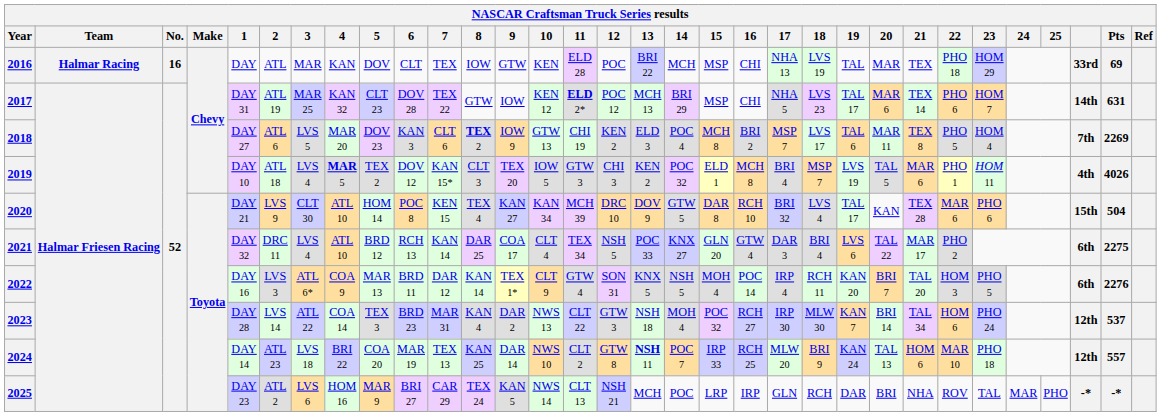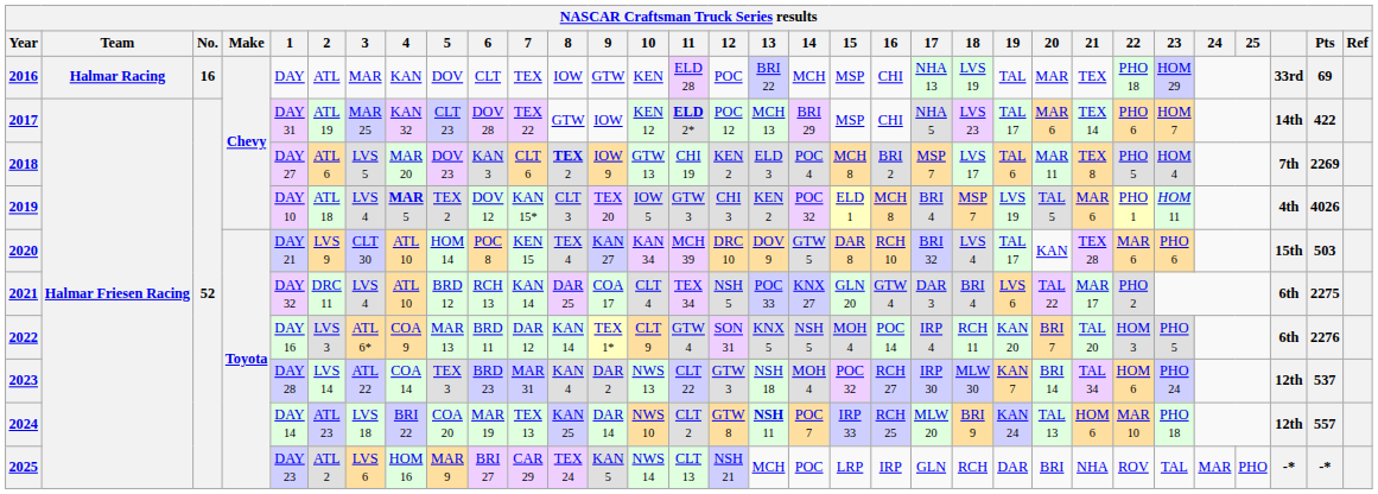 <table class="wikitable" style="text-align:center; font-size:75%">
 <tr>
 <th colspan=32><a href='#'>NASCAR Craftsman Truck Series</a> results</th>
 </tr>
 <tr>
 <th>Year</th>
 <th>Team</th>
 <th>No.</th>
 <th>Make</th>
 <th>1</th>
 <th>2</th>
 <th>3</th>
 <th>4</th>
 <th>5</th>
 <th>6</th>
 <th>7</th>
 <th>8</th>
 <th>9</th>
 <th>10</th>
 <th>11</th>
 <th>12</th>
 <th>13</th>
 <th>14</th>
 <th>15</th>
 <th>16</th>
 <th>17</th>
 <th>18</th>
 <th>19</th>
 <th>20</th>
 <th>21</th>
 <th>22</th>
 <th>23</th>
 <th>24</th>
 <th>25</th>
 <th></th>
 <th>Pts</th>
 <th>Ref</th>
 </tr>
 <tr>
 <th><a href='#'>2016</a></th>
 <th><a href='#'>Halmar Racing</a></th>
 <th>16</th>
 <th rowspan=4><a href='#'>Chevy</a></th>
 <td><a href='#'>DAY</a></td>
 <td><a href='#'>ATL</a></td>
 <td><a href='#'>MAR</a></td>
 <td><a href='#'>KAN</a></td>
 <td><a href='#'>DOV</a></td>
 <td><a href='#'>CLT</a></td>
 <td><a href='#'>TEX</a></td>
 <td><a href='#'>IOW</a></td>
 <td><a href='#'>GTW</a></td>
 <td><a href='#'>KEN</a></td>
 <td style="background:#EFCFFF;"><a href='#'>ELD</a><br><small>28</small></td>
 <td><a href='#'>POC</a></td>
 <td style="background:#CFCFFF;"><a href='#'>BRI</a><br><small>22</small></td>
 <td><a href='#'>MCH</a></td>
 <td><a href='#'>MSP</a></td>
 <td><a href='#'>CHI</a></td>
 <td style="background:#DFFFDF;"><a href='#'>NHA</a><br><small>13</small></td>
 <td style="background:#DFFFDF;"><a href='#'>LVS</a><br><small>19</small></td>
 <td><a href='#'>TAL</a></td>
 <td><a href='#'>MAR</a></td>
 <td><a href='#'>TEX</a></td>
 <td style="background:#DFFFDF;"><a href='#'>PHO</a><br><small>18</small></td>
 <td style="background:#CFCFFF;"><a href='#'>HOM</a><br><small>29</small></td>
 <td colspan=2></td>
 <th>33rd</th>
 <th>69</th>
 <th></th>
 </tr>
 <tr>
 <th><a href='#'>2017</a></th>
 <th rowspan=9><a href='#'>Halmar Friesen Racing</a></th>
 <th rowspan=9>52</th>
 <td style="background:#EFCFFF;"><a href='#'>DAY</a><br><small>31</small></td>
 <td style="background:#DFFFDF;"><a href='#'>ATL</a><br><small>19</small></td>
 <td style="background:#CFCFFF;"><a href='#'>MAR</a><br><small>25</small></td>
 <td style="background:#EFCFFF;"><a href='#'>KAN</a><br><small>32</small></td>
 <td style="background:#CFCFFF;"><a href='#'>CLT</a><br><small>23</small></td>
 <td style="background:#EFCFFF;"><a href='#'>DOV</a><br><small>28</small></td>
 <td style="background:#EFCFFF;"><a href='#'>TEX</a><br><small>22</small></td>
 <td><a href='#'>GTW</a></td>
 <td><a href='#'>IOW</a></td>
 <td style="background:#DFFFDF;"><a href='#'>KEN</a><br><small>12</small></td>
 <td style="background:#DFDFDF;"><strong><a href='#'>ELD</a></strong><br><small>2*</small></td>
 <td style="background:#DFFFDF;"><a href='#'>POC</a><br><small>12</small></td>
 <td style="background:#DFFFDF;"><a href='#'>MCH</a><br><small>13</small></td>
 <td style="background:#EFCFFF;"><a href='#'>BRI</a><br><small>29</small></td>
 <td><a href='#'>MSP</a></td>
 <td><a href='#'>CHI</a></td>
 <td style="background:#DFDFDF;"><a href='#'>NHA</a><br><small>5</small></td>
 <td style="background:#EFCFFF;"><a href='#'>LVS</a><br><small>23</small></td>
 <td style="background:#DFFFDF;"><a href='#'>TAL</a><br><small>17</small></td>
 <td style="background:#FFDF9F;"><a href='#'>MAR</a><br><small>6</small></td>
 <td style="background:#DFFFDF;"><a href='#'>TEX</a><br><small>14</small></td>
 <td style="background:#FFDF9F;"><a href='#'>PHO</a><br><small>6</small></td>
 <td style="background:#FFDF9F;"><a href='#'>HOM</a><br><small>7</small></td>
 <td colspan=2></td>
 <th>14th</th>
-<th>631</th>
+<th>422</th>
 <th></th>
 </tr>
 <tr>
 <th><a href='#'>2018</a></th>
 <td style="background:#EFCFFF;"><a href='#'>DAY</a><br><small>27</small></td>
 <td style="background:#FFDF9F;"><a href='#'>ATL</a><br><small>6</small></td>
 <td style="background:#DFDFDF;"><a href='#'>LVS</a><br><small>5</small></td>
 <td style="background:#DFFFDF;"><a href='#'>MAR</a><br><small>20</small></td>
 <td style="background:#EFCFFF;"><a href='#'>DOV</a><br><small>23</small></td>
 <td style="background:#DFDFDF;"><a href='#'>KAN</a><br><small>3</small></td>
 <td style="background:#FFDF9F;"><a href='#'>CLT</a><br><small>6</small></td>
 <td style="background:#DFDFDF;"><strong><a href='#'>TEX</a></strong><br><small>2</small></td>
 <td style="background:#FFDF9F;"><a href='#'>IOW</a><br><small>9</small></td>
 <td style="background:#DFFFDF;"><a href='#'>GTW</a><br><small>13</small></td>
 <td style="background:#DFFFDF;"><a href='#'>CHI</a><br><small>19</small></td>
 <td style="background:#DFDFDF;"><a href='#'>KEN</a><br><small>2</small></td>
 <td style="background:#DFDFDF;"><a href='#'>ELD</a><br><small>3</small></td>
 <td style="background:#DFDFDF;"><a href='#'>POC</a><br><small>4</small></td>
 <td style="background:#FFDF9F;"><a href='#'>MCH</a><br><small>8</small></td>
 <td style="background:#DFDFDF;"><a href='#'>BRI</a><br><small>2</small></td>
 <td style="background:#FFDF9F;"><a href='#'>MSP</a><br><small>7</small></td>
 <td style="background:#DFFFDF;"><a href='#'>LVS</a><br><small>17</small></td>
 <td style="background:#FFDF9F;"><a href='#'>TAL</a><br><small>6</small></td>
 <td style="background:#DFFFDF;"><a href='#'>MAR</a><br><small>11</small></td>
 <td style="background:#FFDF9F;"><a href='#'>TEX</a><br><small>8</small></td>
 <td style="background:#DFDFDF;"><a href='#'>PHO</a><br><small>5</small></td>
 <td style="background:#DFDFDF;"><a href='#'>HOM</a><br><small>4</small></td>
 <td colspan=2></td>
 <th>7th</th>
 <th>2269</th>
 <th></th>
 </tr>
 <tr>
 <th><a href='#'>2019</a></th>
 <td style="background:#EFCFFF;"><a href='#'>DAY</a><br><small>10</small></td>
 <td style="background:#DFFFDF;"><a href='#'>ATL</a><br><small>18</small></td>
 <td style="background:#DFDFDF;"><a href='#'>LVS</a><br><small>4</small></td>
 <td style="background:#DFDFDF;"><strong><a href='#'>MAR</a></strong><br><small>5</small></td>
 <td style="background:#DFDFDF;"><a href='#'>TEX</a><br><small>2</small></td>
 <td style="background:#DFFFDF;"><a href='#'>DOV</a><br><small>12</small></td>
 <td style="background:#DFFFDF;"><a href='#'>KAN</a><br><small>15*</small></td>
 <td style="background:#DFDFDF;"><a href='#'>CLT</a><br><small>3</small></td>
 <td style="background:#EFCFFF;"><a href='#'>TEX</a><br><small>20</small></td>
 <td style="background:#DFDFDF;"><a href='#'>IOW</a><br><small>5</small></td>
 <td style="background:#DFDFDF;"><a href='#'>GTW</a><br><small>3</small></td>
 <td style="background:#DFDFDF;"><a href='#'>CHI</a><br><small>3</small></td>
 <td style="background:#DFDFDF;"><a href='#'>KEN</a><br><small>2</small></td>
 <td style="background:#EFCFFF;"><a href='#'>POC</a><br><small>32</small></td>
 <td style="background:#FFFFBF;"><a href='#'>ELD</a><br><small>1</small></td>
 <td style="background:#FFDF9F;"><a href='#'>MCH</a><br><small>8</small></td>
 <td style="background:#DFDFDF;"><a href='#'>BRI</a><br><small>4</small></td>
 <td style="background:#FFDF9F;"><a href='#'>MSP</a><br><small>7</small></td>
 <td style="background:#DFFFDF;"><a href='#'>LVS</a><br><small>19</small></td>
 <td style="background:#DFDFDF;"><a href='#'>TAL</a><br><small>5</small></td>
 <td style="background:#FFDF9F;"><a href='#'>MAR</a><br><small>6</small></td>
 <td style="background:#FFFFBF;"><a href='#'>PHO</a><br><small>1</small></td>
 <td style="background:#DFFFDF;"><em><a href='#'>HOM</a></em><br><small>11</small></td>
 <td colspan=2></td>
 <th>4th</th>
 <th>4026</th>
 <th></th>
 </tr>
 <tr>
 <th><a href='#'>2020</a></th>
 <th rowspan=6><a href='#'>Toyota</a></th>
 <td style="background:#CFCFFF;"><a href='#'>DAY</a><br><small>21</small></td>
 <td style="background:#FFDF9F;"><a href='#'>LVS</a><br><small>9</small></td>
 <td style="background:#CFCFFF;"><a href='#'>CLT</a><br><small>30</small></td>
 <td style="background:#FFDF9F;"><a href='#'>ATL</a><br><small>10</small></td>
 <td style="background:#DFFFDF;"><a href='#'>HOM</a><br><small>14</small></td>
 <td style="background:#FFDF9F;"><a href='#'>POC</a><br><small>8</small></td>
 <td style="background:#DFFFDF;"><a href='#'>KEN</a><br><small>15</small></td>
 <td style="background:#DFDFDF;"><a href='#'>TEX</a><br><small>4</small></td>
 <td style="background:#CFCFFF;"><a href='#'>KAN</a><br><small>27</small></td>
 <td style="background:#EFCFFF;"><a href='#'>KAN</a><br><small>34</small></td>
 <td style="background:#EFCFFF;"><a href='#'>MCH</a><br><small>39</small></td>
 <td style="background:#FFDF9F;"><a href='#'>DRC</a><br><small>10</small></td>
 <td style="background:#FFDF9F;"><a href='#'>DOV</a><br><small>9</small></td>
 <td style="background:#DFDFDF;"><a href='#'>GTW</a><br><small>5</small></td>
 <td style="background:#FFDF9F;"><a href='#'>DAR</a><br><small>8</small></td>
 <td style="background:#FFDF9F;"><a href='#'>RCH</a><br><small>10</small></td>
 <td style="background:#CFCFFF;"><a href='#'>BRI</a><br><small>32</small></td>
 <td style="background:#DFDFDF;"><a href='#'>LVS</a><br><small>4</small></td>
 <td style="background:#DFFFDF;"><a href='#'>TAL</a><br><small>17</small></td>
 <td><a href='#'>KAN</a></td>
 <td style="background:#EFCFFF;"><a href='#'>TEX</a><br><small>28</small></td>
 <td style="background:#FFDF9F;"><a href='#'>MAR</a><br><small>6</small></td>
 <td style="background:#FFDF9F;"><a href='#'>PHO</a><br><small>6</small></td>
 <td colspan=2></td>
 <th>15th</th>
-<th>504</th>
+<th>503</th>
 <th></th>
 </tr>
 <tr>
 <th><a href='#'>2021</a></th>
 <td style="background:#EFCFFF;"><a href='#'>DAY</a><br><small>32</small></td>
 <td style="background:#DFFFDF;"><a href='#'>DRC</a><br><small>11</small></td>
 <td style="background:#DFDFDF;"><a href='#'>LVS</a><br><small>4</small></td>
 <td style="background:#FFDF9F;"><a href='#'>ATL</a><br><small>10</small></td>
 <td style="background:#DFFFDF;"><a href='#'>BRD</a><br><small>12</small></td>
 <td style="background:#DFFFDF;"><a href='#'>RCH</a><br><small>13</small></td>
 <td style="background:#DFFFDF;"><a href='#'>KAN</a><br><small>14</small></td>
 <td style="background:#EFCFFF;"><a href='#'>DAR</a><br><small>25</small></td>
 <td style="background:#DFFFDF;"><a href='#'>COA</a><br><small>17</small></td>
 <td style="background:#DFDFDF;"><a href='#'>CLT</a><br><small>4</small></td>
 <td style="background:#EFCFFF;"><a href='#'>TEX</a><br><small>34</small></td>
 <td style="background:#DFDFDF;"><a href='#'>NSH</a><br><small>5</small></td>
 <td style="background:#CFCFFF;"><a href='#'>POC</a><br><small>33</small></td>
 <td style="background:#CFCFFF;"><a href='#'>KNX</a><br><small>27</small></td>
 <td style="background:#DFFFDF;"><a href='#'>GLN</a><br><small>20</small></td>
 <td style="background:#DFDFDF;"><a href='#'>GTW</a><br><small>4</small></td>
 <td style="background:#DFDFDF;"><a href='#'>DAR</a><br><small>3</small></td>
 <td style="background:#DFDFDF;"><a href='#'>BRI</a><br><small>4</small></td>
 <td style="background:#FFDF9F;"><a href='#'>LVS</a><br><small>6</small></td>
 <td style="background:#EFCFFF;"><a href='#'>TAL</a><br><small>22</small></td>
 <td style="background:#DFFFDF;"><a href='#'>MAR</a><br><small>17</small></td>
 <td style="background:#DFDFDF;"><a href='#'>PHO</a><br><small>2</small></td>
 <td colspan=3></td>
 <th>6th</th>
 <th>2275</th>
 <th></th>
 </tr>
 <tr>
 <th><a href='#'>2022</a></th>
 <td style="background:#DFFFDF;"><a href='#'>DAY</a><br><small>16</small></td>
 <td style="background:#DFDFDF;"><a href='#'>LVS</a><br><small>3</small></td>
 <td style="background:#FFDF9F;"><a href='#'>ATL</a><br><small>6*</small></td>
 <td style="background:#FFDF9F;"><a href='#'>COA</a><br><small>9</small></td>
 <td style="background:#DFFFDF;"><a href='#'>MAR</a><br><small>13</small></td>
 <td style="background:#DFFFDF;"><a href='#'>BRD</a><br><small>11</small></td>
 <td style="background:#DFFFDF;"><a href='#'>DAR</a><br><small>12</small></td>
 <td style="background:#DFFFDF;"><a href='#'>KAN</a><br><small>14</small></td>
 <td style="background:#FFFFBF;"><a href='#'>TEX</a><br><small>1*</small></td>
 <td style="background:#FFDF9F;"><a href='#'>CLT</a><br><small>9</small></td>
 <td style="background:#DFDFDF;"><a href='#'>GTW</a><br><small>4</small></td>
 <td style="background:#EFCFFF;"><a href='#'>SON</a><br><small>31</small></td>
 <td style="background:#DFDFDF;"><a href='#'>KNX</a><br><small>5</small></td>
 <td style="background:#DFDFDF;"><a href='#'>NSH</a><br><small>5</small></td>
 <td style="background:#DFDFDF;"><a href='#'>MOH</a><br><small>4</small></td>
 <td style="background:#DFFFDF;"><a href='#'>POC</a><br><small>14</small></td>
 <td style="background:#DFDFDF;"><a href='#'>IRP</a><br><small>4</small></td>
 <td style="background:#DFFFDF;"><a href='#'>RCH</a><br><small>11</small></td>
 <td style="background:#DFFFDF;"><a href='#'>KAN</a><br><small>20</small></td>
 <td style="background:#FFDF9F;"><a href='#'>BRI</a><br><small>7</small></td>
 <td style="background:#DFFFDF;"><a href='#'>TAL</a><br><small>20</small></td>
 <td style="background:#DFDFDF;"><a href='#'>HOM</a><br><small>3</small></td>
 <td style="background:#DFDFDF;"><a href='#'>PHO</a><br><small>5</small></td>
 <td colspan=2></td>
 <th>6th</th>
 <th>2276</th>
 <th></th>
 </tr>
 <tr>
 <th><a href='#'>2023</a></th>
 <td style="background:#CFCFFF;"><a href='#'>DAY</a><br><small>28</small></td>
 <td style="background:#DFFFDF;"><a href='#'>LVS</a><br><small>14</small></td>
 <td style="background:#CFCFFF;"><a href='#'>ATL</a><br><small>22</small></td>
 <td style="background:#DFFFDF;"><a href='#'>COA</a><br><small>14</small></td>
 <td style="background:#DFDFDF;"><a href='#'>TEX</a><br><small>3</small></td>
 <td style="background:#CFCFFF;"><a href='#'>BRD</a><br><small>23</small></td>
 <td style="background:#CFCFFF;"><a href='#'>MAR</a><br><small>31</small></td>
 <td style="background:#DFDFDF;"><a href='#'>KAN</a><br><small>4</small></td>
 <td style="background:#DFDFDF;"><a href='#'>DAR</a><br><small>2</small></td>
 <td style="background:#DFFFDF;"><a href='#'>NWS</a><br><small>13</small></td>
 <td style="background:#CFCFFF;"><a href='#'>CLT</a><br><small>22</small></td>
 <td style="background:#DFDFDF;"><a href='#'>GTW</a><br><small>3</small></td>
 <td style="background:#DFFFDF;"><a href='#'>NSH</a><br><small>18</small></td>
 <td style="background:#DFDFDF;"><a href='#'>MOH</a><br><small>4</small></td>
 <td style="background:#EFCFFF;"><a href='#'>POC</a><br><small>32</small></td>
 <td style="background:#CFCFFF;"><a href='#'>RCH</a><br><small>27</small></td>
 <td style="background:#CFCFFF;"><a href='#'>IRP</a><br><small>30</small></td>
 <td style="background:#CFCFFF;"><a href='#'>MLW</a><br><small>30</small></td>
 <td style="background:#FFDF9F;"><a href='#'>KAN</a><br><small>7</small></td>
 <td style="background:#DFFFDF;"><a href='#'>BRI</a><br><small>14</small></td>
 <td style="background:#EFCFFF;"><a href='#'>TAL</a><br><small>34</small></td>
 <td style="background:#FFDF9F;"><a href='#'>HOM</a><br><small>6</small></td>
 <td style="background:#CFCFFF;"><a href='#'>PHO</a><br><small>24</small></td>
 <td colspan=2></td>
 <th>12th</th>
 <th>537</th>
 <th></th>
 </tr>
 <tr>
 <th><a href='#'>2024</a></th>
 <td style="background:#DFFFDF;"><a href='#'>DAY</a><br><small>14</small></td>
 <td style="background:#CFCFFF;"><a href='#'>ATL</a><br><small>23</small></td>
 <td style="background:#DFFFDF;"><a href='#'>LVS</a><br><small>18</small></td>
 <td style="background:#CFCFFF;"><a href='#'>BRI</a><br><small>22</small></td>
 <td style="background:#DFFFDF;"><a href='#'>COA</a><br><small>20</small></td>
 <td style="background:#DFFFDF;"><a href='#'>MAR</a><br><small>19</small></td>
 <td style="background:#DFFFDF;"><a href='#'>TEX</a><br><small>13</small></td>
 <td style="background:#CFCFFF;"><a href='#'>KAN</a><br><small>25</small></td>
 <td style="background:#DFFFDF;"><a href='#'>DAR</a><br><small>14</small></td>
 <td style="background:#FFDF9F;"><a href='#'>NWS</a><br><small>10</small></td>
 <td style="background:#DFDFDF;"><a href='#'>CLT</a><br><small>2</small></td>
 <td style="background:#FFDF9F;"><a href='#'>GTW</a><br><small>8</small></td>
 <td style="background:#DFFFDF;"><strong><a href='#'>NSH</a></strong><br><small>11</small></td>
 <td style="background:#FFDF9F;"><a href='#'>POC</a><br><small>7</small></td>
 <td style="background:#CFCFFF;"><a href='#'>IRP</a><br><small>33</small></td>
 <td style="background:#CFCFFF;"><a href='#'>RCH</a><br><small>25</small></td>
 <td style="background:#DFFFDF;"><a href='#'>MLW</a><br><small>20</small></td>
 <td style="background:#FFDF9F;"><a href='#'>BRI</a><br><small>9</small></td>
 <td style="background:#CFCFFF;"><a href='#'>KAN</a><br><small>24</small></td>
 <td style="background:#DFFFDF;"><a href='#'>TAL</a><br><small>13</small></td>
 <td style="background:#FFDF9F;"><a href='#'>HOM</a><br><small>6</small></td>
 <td style="background:#FFDF9F;"><a href='#'>MAR</a><br><small>10</small></td>
 <td style="background:#DFFFDF;"><a href='#'>PHO</a><br><small>18</small></td>
 <td colspan=2></td>
 <th>12th</th>
 <th>557</th>
 <th></th>
 </tr>
 <tr>
 <th><a href='#'>2025</a></th>
 <td style="background:#CFCFFF;"><a href='#'>DAY</a><br><small>23</small></td>
 <td style="background:#DFDFDF;"><a href='#'>ATL</a><br><small>2</small></td>
 <td style="background:#FFDF9F;"><a href='#'>LVS</a><br><small>6</small></td>
 <td style="background:#DFFFDF;"><a href='#'>HOM</a><br><small>16</small></td>
 <td style="background:#FFDF9F;"><a href='#'>MAR</a><br><small>9</small></td>
 <td style="background:#EFCFFF;"><a href='#'>BRI</a><br><small>27</small></td>
 <td style="background:#EFCFFF;"><a href='#'>CAR</a><br><small>29</small></td>
 <td style="background:#EFCFFF;"><a href='#'>TEX</a><br><small>24</small></td>
 <td style="background:#DFDFDF;"><a href='#'>KAN</a><br><small>5</small></td>
 <td style="background:#DFFFDF;"><a href='#'>NWS</a><br><small>14</small></td>
 <td style="background:#DFFFDF;"><a href='#'>CLT</a><br><small>13</small></td>
 <td style="background:#CFCFFF;"><a href='#'>NSH</a><br><small>21</small></td>
 <td style="background:#;"><a href='#'>MCH</a><br><small></small></td>
 <td><a href='#'>POC</a></td>
 <td><a href='#'>LRP</a></td>
 <td><a href='#'>IRP</a></td>
 <td><a href='#'>GLN</a></td>
 <td><a href='#'>RCH</a></td>
 <td><a href='#'>DAR</a></td>
 <td><a href='#'>BRI</a></td>
 <td><a href='#'>NHA</a></td>
 <td><a href='#'>ROV</a></td>
 <td><a href='#'>TAL</a></td>
 <td><a href='#'>MAR</a></td>
 <td><a href='#'>PHO</a></td>
 <th>-*</th>
 <th>-*</th>
 <th></th>
 </tr>
 </table>
